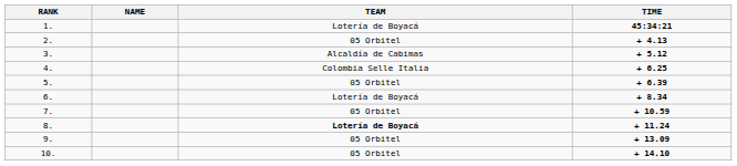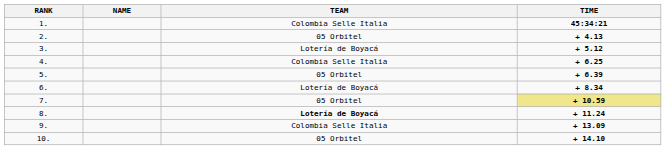 <table class=wikitable style="font-size:90%" width="80%">
 <tr>
 <th>RANK</th>
 <th>NAME</th>
 <th>TEAM</th>
 <th>TIME</th>
 </tr>
 <tr>
 <td align="center">1.</td>
 <td></td>
-<td align="center">Lotería de Boyacá</td>
+<td align="center">Colombia Selle Italia</td>
 <td align="center"><strong>45:34:21</strong></td>
 </tr>
 <tr>
 <td align="center">2.</td>
 <td></td>
 <td align="center">05 Orbitel</td>
 <td align="center"><strong>+ 4.13</strong></td>
 </tr>
 <tr>
 <td align="center">3.</td>
 <td></td>
-<td align="center">Alcaldía de Cabimas</td>
+<td align="center">Lotería de Boyacá</td>
 <td align="center"><strong>+ 5.12</strong></td>
 </tr>
 <tr>
 <td align="center">4.</td>
 <td></td>
 <td align="center">Colombia Selle Italia</td>
 <td align="center"><strong>+ 6.25</strong></td>
 </tr>
 <tr>
 <td align="center">5.</td>
 <td></td>
 <td align="center">05 Orbitel</td>
 <td align="center"><strong>+ 6.39</strong></td>
 </tr>
 <tr>
 <td align="center">6.</td>
 <td></td>
 <td align="center">Lotería de Boyacá</td>
 <td align="center"><strong>+ 8.34</strong></td>
 </tr>
 <tr>
 <td align="center">7.</td>
 <td></td>
 <td align="center">05 Orbitel</td>
-<td align="center"><strong>+ 10.59</strong></td>
+<td align="center" style="background: khaki;"><strong>+ 10.59</strong></td>
 </tr>
 <tr>
 <td align="center">8.</td>
 <td></td>
 <td align="center"><strong>Lotería de Boyacá</strong></td>
 <td align="center"><strong>+ 11.24</strong></td>
 </tr>
 <tr>
 <td align="center">9.</td>
 <td></td>
-<td align="center">05 Orbitel</td>
+<td align="center">Colombia Selle Italia</td>
 <td align="center"><strong>+ 13.09</strong></td>
 </tr>
 <tr>
 <td align="center">10.</td>
 <td></td>
 <td align="center">05 Orbitel</td>
 <td align="center"><strong>+ 14.10</strong></td>
 </tr>
 </table>
